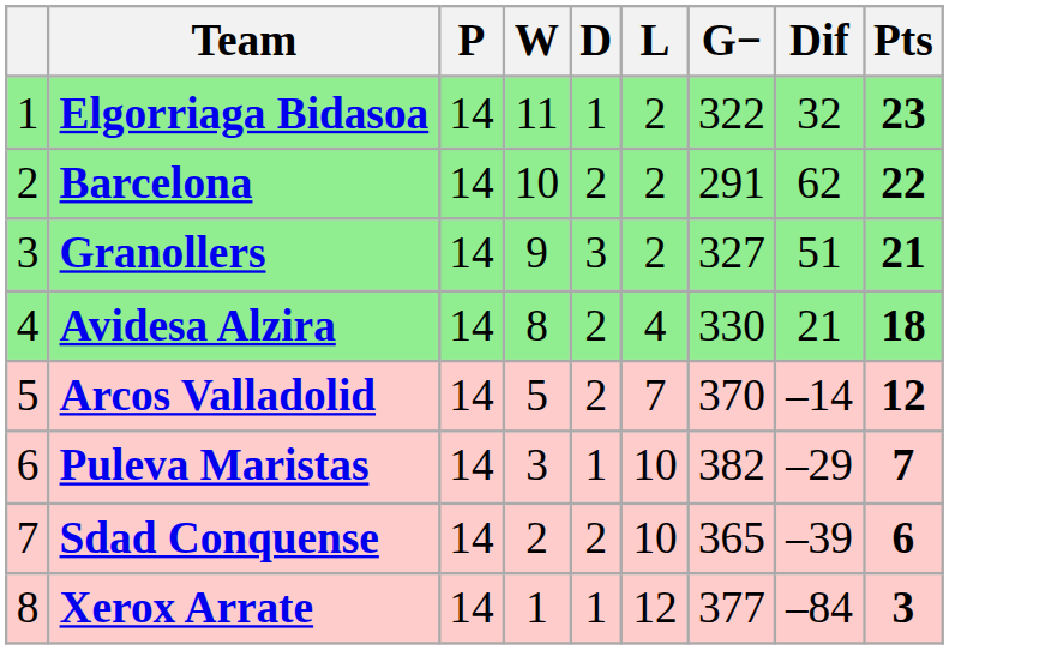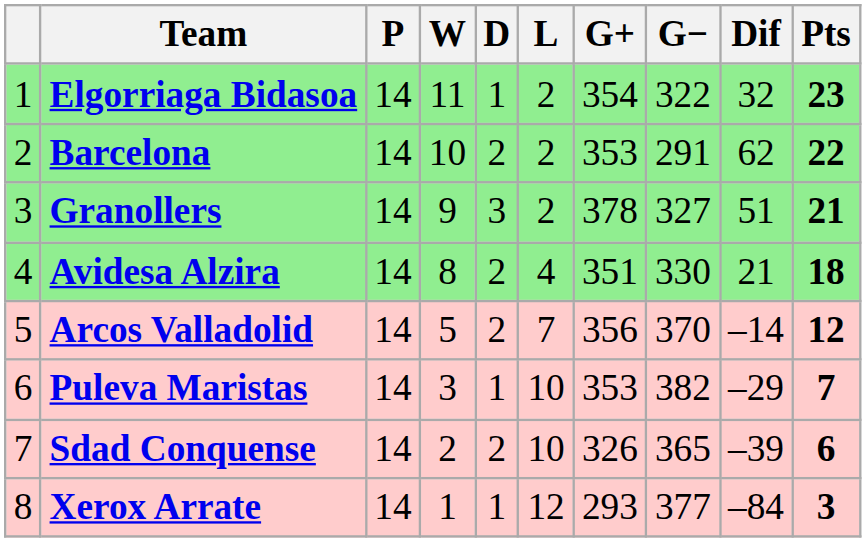 <table class="wikitable sortable" style="text-align: center;">
 <tr>
 <th align="center"></th>
 <th align="center">Team</th>
 <th align="center">P</th>
 <th align="center">W</th>
 <th align="center">D</th>
 <th align="center">L</th>
+<th align="center">G+</th>
 <th align="center">G−</th>
 <th align="center">Dif</th>
 <th align="center">Pts</th>
 </tr>
 <tr style="background: #90EE90;">
 <td>1</td>
 <td align="left"><strong><a href='#'>Elgorriaga Bidasoa</a></strong></td>
 <td>14</td>
 <td>11</td>
 <td>1</td>
 <td>2</td>
+<td>354</td>
 <td>322</td>
 <td>32</td>
 <td><strong>23</strong></td>
 </tr>
 <tr style="background: #90EE90;">
 <td>2</td>
 <td align="left"><strong><a href='#'>Barcelona</a></strong></td>
 <td>14</td>
 <td>10</td>
 <td>2</td>
 <td>2</td>
+<td>353</td>
 <td>291</td>
 <td>62</td>
 <td><strong>22</strong></td>
 </tr>
 <tr style="background: #90EE90;">
 <td>3</td>
 <td align="left"><strong><a href='#'>Granollers</a></strong></td>
 <td>14</td>
 <td>9</td>
 <td>3</td>
 <td>2</td>
+<td>378</td>
 <td>327</td>
 <td>51</td>
 <td><strong>21</strong></td>
 </tr>
 <tr style="background: #90EE90;">
 <td>4</td>
 <td align="left"><strong><a href='#'>Avidesa Alzira</a></strong></td>
 <td>14</td>
 <td>8</td>
 <td>2</td>
 <td>4</td>
+<td>351</td>
 <td>330</td>
 <td>21</td>
 <td><strong>18</strong></td>
 </tr>
 <tr style="background: #FFCCCC;">
 <td>5</td>
 <td align="left"><strong><a href='#'>Arcos Valladolid</a></strong></td>
 <td>14</td>
 <td>5</td>
 <td>2</td>
 <td>7</td>
+<td>356</td>
 <td>370</td>
 <td>–14</td>
 <td><strong>12</strong></td>
 </tr>
 <tr style="background: #FFCCCC;">
 <td>6</td>
 <td align="left"><strong><a href='#'>Puleva Maristas</a></strong></td>
 <td>14</td>
 <td>3</td>
 <td>1</td>
 <td>10</td>
+<td>353</td>
 <td>382</td>
 <td>–29</td>
 <td><strong>7</strong></td>
 </tr>
 <tr style="background:#FFCCCC">
 <td>7</td>
 <td align="left"><strong><a href='#'>Sdad Conquense</a></strong></td>
 <td>14</td>
 <td>2</td>
 <td>2</td>
 <td>10</td>
+<td>326</td>
 <td>365</td>
 <td>–39</td>
 <td><strong>6</strong></td>
 </tr>
 <tr style="background:#FFCCCC">
 <td>8</td>
 <td align="left"><strong><a href='#'>Xerox Arrate</a></strong></td>
 <td>14</td>
 <td>1</td>
 <td>1</td>
 <td>12</td>
+<td>293</td>
 <td>377</td>
 <td>–84</td>
 <td><strong>3</strong></td>
 </tr>
 </table>
